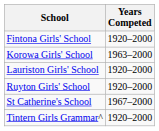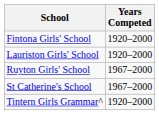 <table class="wikitable sortable">
 <tr>
 <th>School</th>
 <th>Years<br>Competed</th>
 </tr>
 <tr>
 <td><a href='#'>Fintona Girls' School</a></td>
 <td>1920–2000</td>
 </tr>
 <tr>
-<td><a href='#'>Korowa Girls' School</a></td>
-<td>1963–2000</td>
-</tr>
-<tr>
 <td><a href='#'>Lauriston Girls' School</a></td>
 <td>1920–2000</td>
 </tr>
 <tr>
 <td><a href='#'>Ruyton Girls' School</a></td>
-<td>1920–2000</td>
+<td>1967–2000</td>
 </tr>
 <tr>
 <td><a href='#'>St Catherine's School</a></td>
 <td>1967–2000</td>
 </tr>
 <tr>
 <td><a href='#'>Tintern Girls Grammar</a>^</td>
 <td>1920–2000</td>
 </tr>
 </table>
